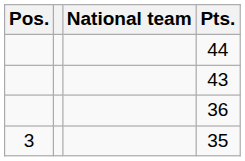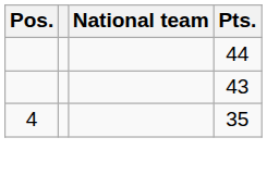 <table class=wikitable align=left>
 <tr>
 <th>Pos.</th>
 <th></th>
 <th>National team</th>
 <th>Pts.</th>
 </tr>
 <tr align=center>
 <td></td>
 <td></td>
 <td align=left></td>
 <td>44</td>
 </tr>
 <tr align=center>
 <td></td>
 <td></td>
 <td align=left></td>
 <td>43</td>
 </tr>
 <tr align=center>
-<td></td>
-<td></td>
-<td align=left></td>
-<td>36</td>
-</tr>
-<tr align=center>
-<td>3</td>
+<td>4</td>
 <td></td>
 <td align=left></td>
 <td>35</td>
 </tr>
 </table>
